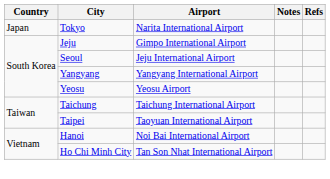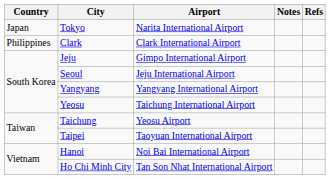 <table class="sortable wikitable ">
 <tr>
 <th>Country</th>
 <th>City</th>
 <th>Airport</th>
 <th>Notes</th>
 <th>Refs</th>
 </tr>
 <tr>
 <td>Japan</td>
 <td><a href='#'>Tokyo</a></td>
 <td><a href='#'>Narita International Airport</a></td>
+<td align=center></td>
+<td align=center></td>
+</tr>
+<tr>
+<td>Philippines</td>
+<td><a href='#'>Clark</a></td>
+<td><a href='#'>Clark International Airport</a></td>
 <td align=center></td>
 <td align=center></td>
 </tr>
 <tr>
 <td rowspan="4">South Korea</td>
 <td><a href='#'>Jeju</a></td>
 <td><a href='#'>Gimpo International Airport</a></td>
 <td align=center></td>
 <td align=center></td>
 </tr>
 <tr>
 <td><a href='#'>Seoul</a></td>
 <td><a href='#'>Jeju International Airport</a></td>
 <td></td>
 <td align=center></td>
 </tr>
 <tr>
 <td><a href='#'>Yangyang</a></td>
 <td><a href='#'>Yangyang International Airport</a></td>
 <td></td>
 <td align=center></td>
 </tr>
 <tr>
 <td><a href='#'>Yeosu</a></td>
-<td><a href='#'>Yeosu Airport</a></td>
+<td><a href='#'>Taichung International Airport</a></td>
 <td></td>
 <td align=center></td>
 </tr>
 <tr>
 <td rowspan="2">Taiwan</td>
 <td><a href='#'>Taichung</a></td>
-<td><a href='#'>Taichung International Airport</a></td>
+<td><a href='#'>Yeosu Airport</a></td>
 <td align=center></td>
 <td align=center></td>
 </tr>
 <tr>
 <td><a href='#'>Taipei</a></td>
 <td><a href='#'>Taoyuan International Airport</a></td>
 <td align=center></td>
 <td align=center></td>
 </tr>
 <tr>
 <td rowspan="2">Vietnam</td>
 <td><a href='#'>Hanoi</a></td>
 <td><a href='#'>Noi Bai International Airport</a></td>
 <td align=center></td>
 <td align=center></td>
 </tr>
 <tr>
 <td><a href='#'>Ho Chi Minh City</a></td>
 <td><a href='#'>Tan Son Nhat International Airport</a></td>
 <td align=center></td>
 <td align=center></td>
 </tr>
 </table>
